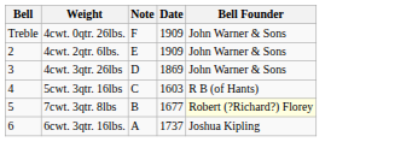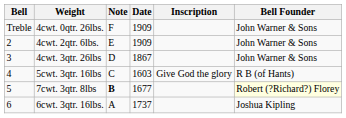 <table class="wikitable">
 <tr>
 <th>Bell</th>
 <th>Weight</th>
 <th>Note</th>
 <th>Date</th>
+<th>Inscription</th>
 <th>Bell Founder</th>
 </tr>
 <tr>
 <td>Treble</td>
 <td>4cwt. 0qtr. 26lbs.</td>
 <td>F</td>
 <td>1909</td>
+<td></td>
 <td>John Warner & Sons</td>
 </tr>
 <tr>
 <td>2</td>
 <td>4cwt. 2qtr. 6lbs.</td>
 <td>E</td>
 <td>1909</td>
+<td></td>
 <td>John Warner & Sons</td>
 </tr>
 <tr>
 <td>3</td>
 <td>4cwt. 3qtr. 26lbs</td>
 <td>D</td>
-<td>1869</td>
+<td>1867</td>
+<td></td>
 <td>John Warner & Sons</td>
 </tr>
 <tr>
 <td>4</td>
 <td>5cwt. 3qtr. 16lbs</td>
 <td>C</td>
 <td>1603</td>
+<td>Give God the glory</td>
 <td>R B (of Hants)</td>
 </tr>
 <tr>
 <td>5</td>
 <td>7cwt. 3qtr. 8lbs</td>
-<td>B</td>
+<td><strong>B</strong></td>
 <td>1677</td>
+<td></td>
 <td style="background: lightyellow;">Robert (?Richard?) Florey</td>
 </tr>
 <tr>
 <td>6</td>
 <td>6cwt. 3qtr. 16lbs.</td>
 <td>A</td>
 <td>1737</td>
+<td></td>
 <td>Joshua Kipling</td>
 </tr>
 </table>
